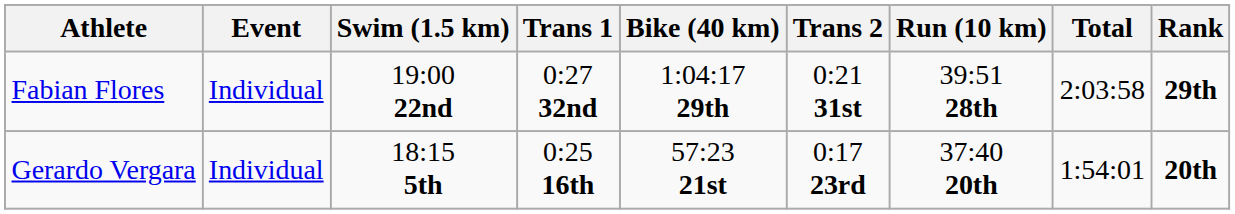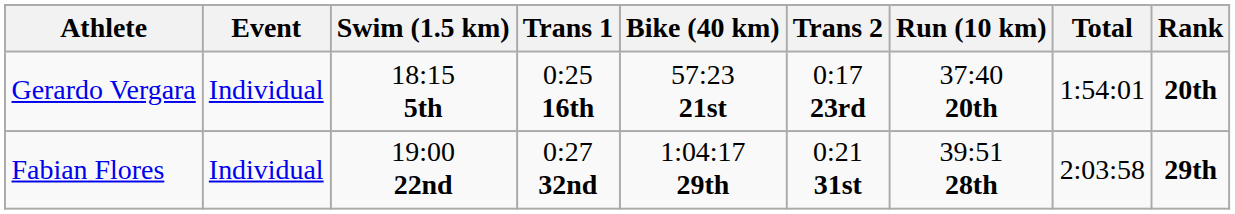 <table class="wikitable" style="font-size:90%">
 <tr>
 <th>Athlete</th>
 <th>Event</th>
 <th>Swim (1.5 km)</th>
 <th>Trans 1</th>
 <th>Bike (40 km)</th>
 <th>Trans 2</th>
 <th>Run (10 km)</th>
 <th>Total</th>
 <th>Rank</th>
 </tr>
 <tr>
+<td><a href='#'>Gerardo Vergara</a></td>
+<td><a href='#'>Individual</a></td>
+<td align=center>18:15<br><strong>5th</strong></td>
+<td align=center>0:25<br><strong>16th</strong></td>
+<td align=center>57:23<br><strong>21st</strong></td>
+<td align=center>0:17<br><strong>23rd</strong></td>
+<td align=center>37:40<br><strong>20th</strong></td>
+<td align=center>1:54:01</td>
+<td align=center><strong>20th</strong></td>
+</tr>
+<tr>
 <td><a href='#'>Fabian Flores</a></td>
 <td><a href='#'>Individual</a></td>
 <td align=center>19:00<br><strong>22nd</strong></td>
 <td align=center>0:27<br><strong>32nd</strong></td>
 <td align=center>1:04:17<br><strong>29th</strong></td>
 <td align=center>0:21<br><strong>31st</strong></td>
 <td align=center>39:51<br><strong>28th</strong></td>
 <td align=center>2:03:58</td>
 <td align=center><strong>29th</strong></td>
 </tr>
-<tr>
-<td><a href='#'>Gerardo Vergara</a></td>
-<td><a href='#'>Individual</a></td>
-<td align=center>18:15<br><strong>5th</strong></td>
-<td align=center>0:25<br><strong>16th</strong></td>
-<td align=center>57:23<br><strong>21st</strong></td>
-<td align=center>0:17<br><strong>23rd</strong></td>
-<td align=center>37:40<br><strong>20th</strong></td>
-<td align=center>1:54:01</td>
-<td align=center><strong>20th</strong></td>
-</tr>
 </table>
